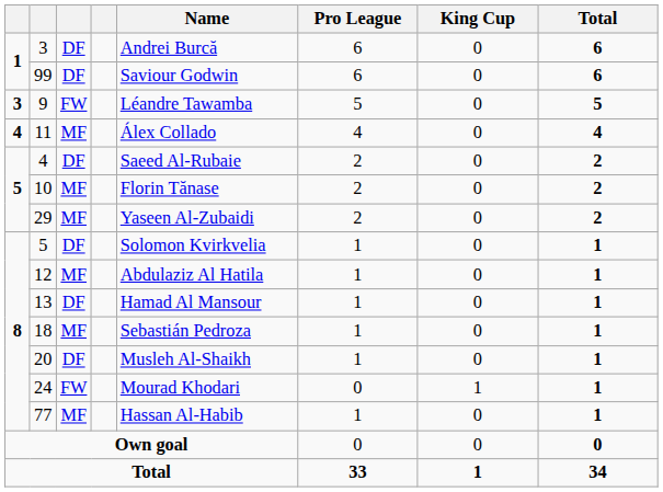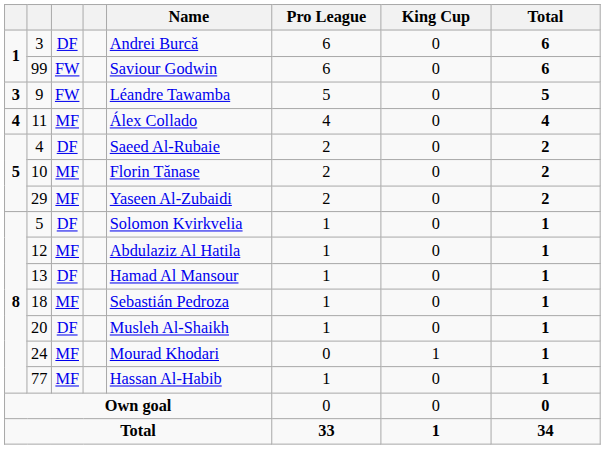 <table class="wikitable" style="text-align:center">
 <tr>
 <th width=15></th>
 <th width=15></th>
 <th width=15></th>
 <th width=15></th>
 <th width=155>Name</th>
 <th width=100>Pro League</th>
 <th width=100>King Cup</th>
 <th width=100>Total</th>
 </tr>
 <tr>
 <td rowspan=2><strong>1</strong></td>
 <td>3</td>
 <td><a href='#'>DF</a></td>
 <td></td>
 <td align=left><a href='#'>Andrei Burcă</a></td>
 <td>6</td>
 <td>0</td>
 <td><strong>6</strong></td>
 </tr>
 <tr>
 <td>99</td>
-<td><a href='#'>DF</a></td>
+<td><a href='#'>FW</a></td>
 <td></td>
 <td align=left><a href='#'>Saviour Godwin</a></td>
 <td>6</td>
 <td>0</td>
 <td><strong>6</strong></td>
 </tr>
 <tr>
 <td><strong>3</strong></td>
 <td>9</td>
 <td><a href='#'>FW</a></td>
 <td></td>
 <td align=left><a href='#'>Léandre Tawamba</a></td>
 <td>5</td>
 <td>0</td>
 <td><strong>5</strong></td>
 </tr>
 <tr>
 <td><strong>4</strong></td>
 <td>11</td>
 <td><a href='#'>MF</a></td>
 <td></td>
 <td align=left><a href='#'>Álex Collado</a></td>
 <td>4</td>
 <td>0</td>
 <td><strong>4</strong></td>
 </tr>
 <tr>
 <td rowspan=3><strong>5</strong></td>
 <td>4</td>
 <td><a href='#'>DF</a></td>
 <td></td>
 <td align=left><a href='#'>Saeed Al-Rubaie</a></td>
 <td>2</td>
 <td>0</td>
 <td><strong>2</strong></td>
 </tr>
 <tr>
 <td>10</td>
 <td><a href='#'>MF</a></td>
 <td></td>
 <td align=left><a href='#'>Florin Tănase</a></td>
 <td>2</td>
 <td>0</td>
 <td><strong>2</strong></td>
 </tr>
 <tr>
 <td>29</td>
 <td><a href='#'>MF</a></td>
 <td></td>
 <td align=left><a href='#'>Yaseen Al-Zubaidi</a></td>
 <td>2</td>
 <td>0</td>
 <td><strong>2</strong></td>
 </tr>
 <tr>
 <td rowspan=7><strong>8</strong></td>
 <td>5</td>
 <td><a href='#'>DF</a></td>
 <td></td>
 <td align=left><a href='#'>Solomon Kvirkvelia</a></td>
 <td>1</td>
 <td>0</td>
 <td><strong>1</strong></td>
 </tr>
 <tr>
 <td>12</td>
 <td><a href='#'>MF</a></td>
 <td></td>
 <td align=left><a href='#'>Abdulaziz Al Hatila</a></td>
 <td>1</td>
 <td>0</td>
 <td><strong>1</strong></td>
 </tr>
 <tr>
 <td>13</td>
 <td><a href='#'>DF</a></td>
 <td></td>
 <td align=left><a href='#'>Hamad Al Mansour</a></td>
 <td>1</td>
 <td>0</td>
 <td><strong>1</strong></td>
 </tr>
 <tr>
 <td>18</td>
 <td><a href='#'>MF</a></td>
 <td></td>
 <td align=left><a href='#'>Sebastián Pedroza</a></td>
 <td>1</td>
 <td>0</td>
 <td><strong>1</strong></td>
 </tr>
 <tr>
 <td>20</td>
 <td><a href='#'>DF</a></td>
 <td></td>
 <td align=left><a href='#'>Musleh Al-Shaikh</a></td>
 <td>1</td>
 <td>0</td>
 <td><strong>1</strong></td>
 </tr>
 <tr>
 <td>24</td>
-<td><a href='#'>FW</a></td>
+<td><a href='#'>MF</a></td>
 <td></td>
 <td align=left><a href='#'>Mourad Khodari</a></td>
 <td>0</td>
 <td>1</td>
 <td><strong>1</strong></td>
 </tr>
 <tr>
 <td>77</td>
 <td><a href='#'>MF</a></td>
 <td></td>
 <td align=left><a href='#'>Hassan Al-Habib</a></td>
 <td>1</td>
 <td>0</td>
 <td><strong>1</strong></td>
 </tr>
 <tr>
 <td colspan=5><strong>Own goal</strong></td>
 <td>0</td>
 <td>0</td>
 <td><strong>0</strong></td>
 </tr>
 <tr>
 <td colspan=5><strong>Total</strong></td>
 <td><strong>33</strong></td>
 <td><strong>1</strong></td>
 <td><strong>34</strong></td>
 </tr>
 </table>
